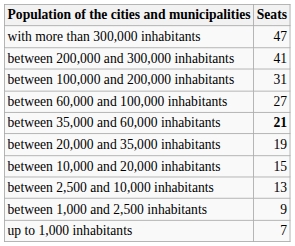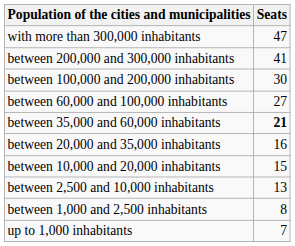 <table class="wikitable">
 <tr>
 <th>Population of the cities and municipalities</th>
 <th>Seats</th>
 </tr>
 <tr>
 <td>with more than 300,000 inhabitants</td>
 <td align=right>47</td>
 </tr>
 <tr>
 <td>between 200,000 and 300,000 inhabitants</td>
 <td align=right>41</td>
 </tr>
 <tr>
 <td>between 100,000 and 200,000 inhabitants</td>
-<td align=right>31</td>
+<td align=right>30</td>
 </tr>
 <tr>
 <td>between 60,000 and 100,000 inhabitants</td>
 <td align=right>27</td>
 </tr>
 <tr>
 <td>between 35,000 and 60,000 inhabitants</td>
 <td align=right><strong>21</strong></td>
 </tr>
 <tr>
 <td>between 20,000 and 35,000 inhabitants</td>
-<td align=right>19</td>
+<td align=right>16</td>
 </tr>
 <tr>
 <td>between 10,000 and 20,000 inhabitants</td>
 <td align=right>15</td>
 </tr>
 <tr>
 <td>between 2,500 and 10,000 inhabitants</td>
 <td align=right>13</td>
 </tr>
 <tr>
 <td>between 1,000 and 2,500 inhabitants</td>
-<td align=right>9</td>
+<td align=right>8</td>
 </tr>
 <tr>
 <td>up to 1,000 inhabitants</td>
 <td align=right>7</td>
 </tr>
 </table>
